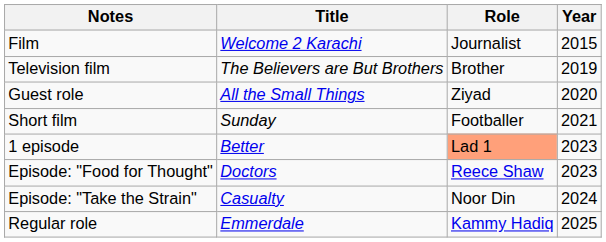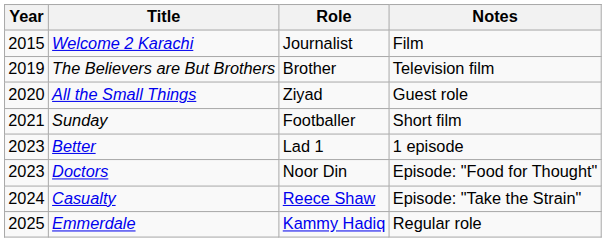 <table class="wikitable">
 <tr>
-<th>Notes</th>
+<th>Year</th>
 <th>Title</th>
 <th>Role</th>
-<th>Year</th>
+<th>Notes</th>
 </tr>
 <tr>
-<td>Film</td>
+<td>2015</td>
 <td><em><a href='#'>Welcome 2 Karachi</a></em></td>
 <td>Journalist</td>
-<td>2015</td>
+<td>Film</td>
 </tr>
 <tr>
-<td>Television film</td>
+<td>2019</td>
 <td><em>The Believers are But Brothers</em></td>
 <td>Brother</td>
-<td>2019</td>
+<td>Television film</td>
 </tr>
 <tr>
-<td>Guest role</td>
+<td>2020</td>
 <td><em><a href='#'>All the Small Things</a></em></td>
 <td>Ziyad</td>
-<td>2020</td>
+<td>Guest role</td>
 </tr>
 <tr>
-<td>Short film</td>
+<td>2021</td>
 <td><em>Sunday</em></td>
 <td>Footballer</td>
-<td>2021</td>
+<td>Short film</td>
 </tr>
 <tr>
+<td>2023</td>
+<td><em><a href='#'>Better</a></em></td>
+<td>Lad 1</td>
 <td>1 episode</td>
-<td><em><a href='#'>Better</a></em></td>
-<td style="background: lightsalmon;">Lad 1</td>
-<td>2023</td>
 </tr>
 <tr>
+<td>2023</td>
+<td><em><a href='#'>Doctors</a></em></td>
+<td>Noor Din</td>
 <td>Episode: "Food for Thought"</td>
-<td><em><a href='#'>Doctors</a></em></td>
-<td><a href='#'>Reece Shaw</a></td>
-<td>2023</td>
 </tr>
 <tr>
+<td>2024</td>
+<td><em><a href='#'>Casualty</a></em></td>
+<td><a href='#'>Reece Shaw</a></td>
 <td>Episode: "Take the Strain"</td>
-<td><em><a href='#'>Casualty</a></em></td>
-<td>Noor Din</td>
-<td>2024</td>
 </tr>
 <tr>
-<td>Regular role</td>
+<td>2025</td>
 <td><em><a href='#'>Emmerdale</a></em></td>
 <td><a href='#'>Kammy Hadiq</a></td>
-<td>2025</td>
+<td>Regular role</td>
 </tr>
 </table>
